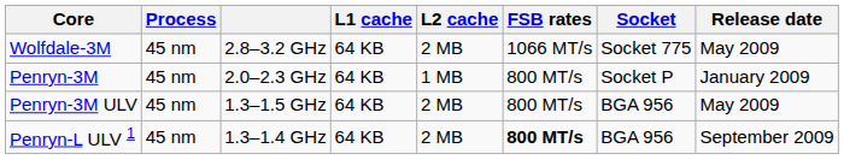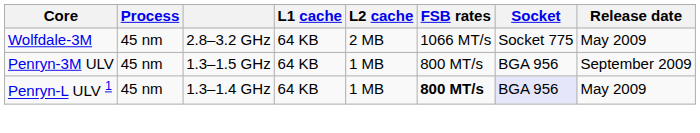 <table class=wikitable>
 <tr>
 <th>Core</th>
 <th><a href='#'>Process</a></th>
 <th></th>
 <th>L1 <a href='#'>cache</a></th>
 <th>L2 <a href='#'>cache</a></th>
 <th><a href='#'>FSB</a> rates</th>
 <th><a href='#'>Socket</a></th>
 <th>Release date</th>
 </tr>
 <tr>
 <td><a href='#'>Wolfdale-3M</a></td>
 <td>45 nm</td>
 <td>2.8–3.2 GHz</td>
 <td>64 KB</td>
 <td>2 MB</td>
 <td>1066 MT/s</td>
 <td>Socket 775</td>
 <td>May 2009</td>
 </tr>
 <tr>
-<td><a href='#'>Penryn-3M</a></td>
-<td>45 nm</td>
-<td>2.0–2.3 GHz</td>
-<td>64 KB</td>
-<td>1 MB</td>
-<td>800 MT/s</td>
-<td>Socket P</td>
-<td>January 2009</td>
-</tr>
-<tr>
 <td><a href='#'>Penryn-3M</a> ULV</td>
 <td>45 nm</td>
 <td>1.3–1.5 GHz</td>
 <td>64 KB</td>
-<td>2 MB</td>
+<td>1 MB</td>
 <td>800 MT/s</td>
 <td>BGA 956</td>
-<td>May 2009</td>
+<td>September 2009</td>
 </tr>
 <tr>
 <td><a href='#'>Penryn-L</a> ULV <sup><a href='#'>1</a></sup></td>
 <td>45 nm</td>
 <td>1.3–1.4 GHz</td>
 <td>64 KB</td>
-<td>2 MB</td>
+<td>1 MB</td>
 <td><strong>800 MT/s</strong></td>
-<td>BGA 956</td>
-<td>September 2009</td>
+<td style="background: lavender;">BGA 956</td>
+<td>May 2009</td>
 </tr>
 </table>
